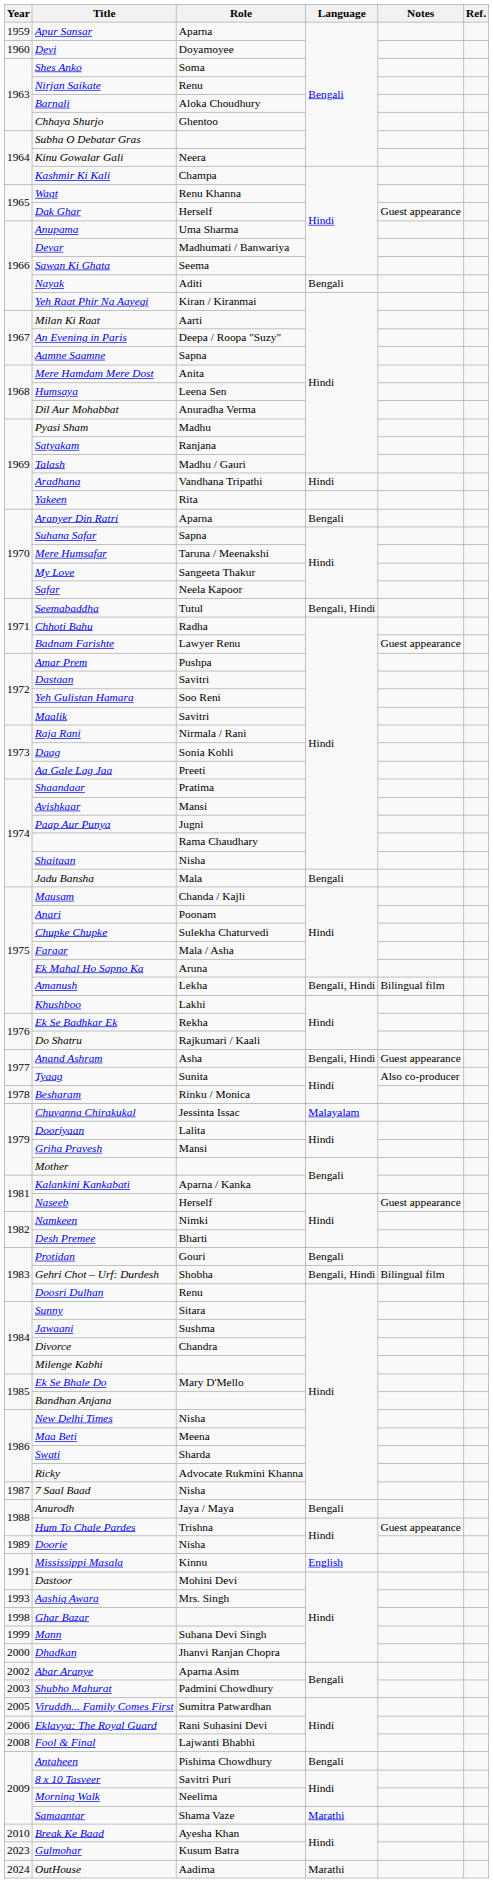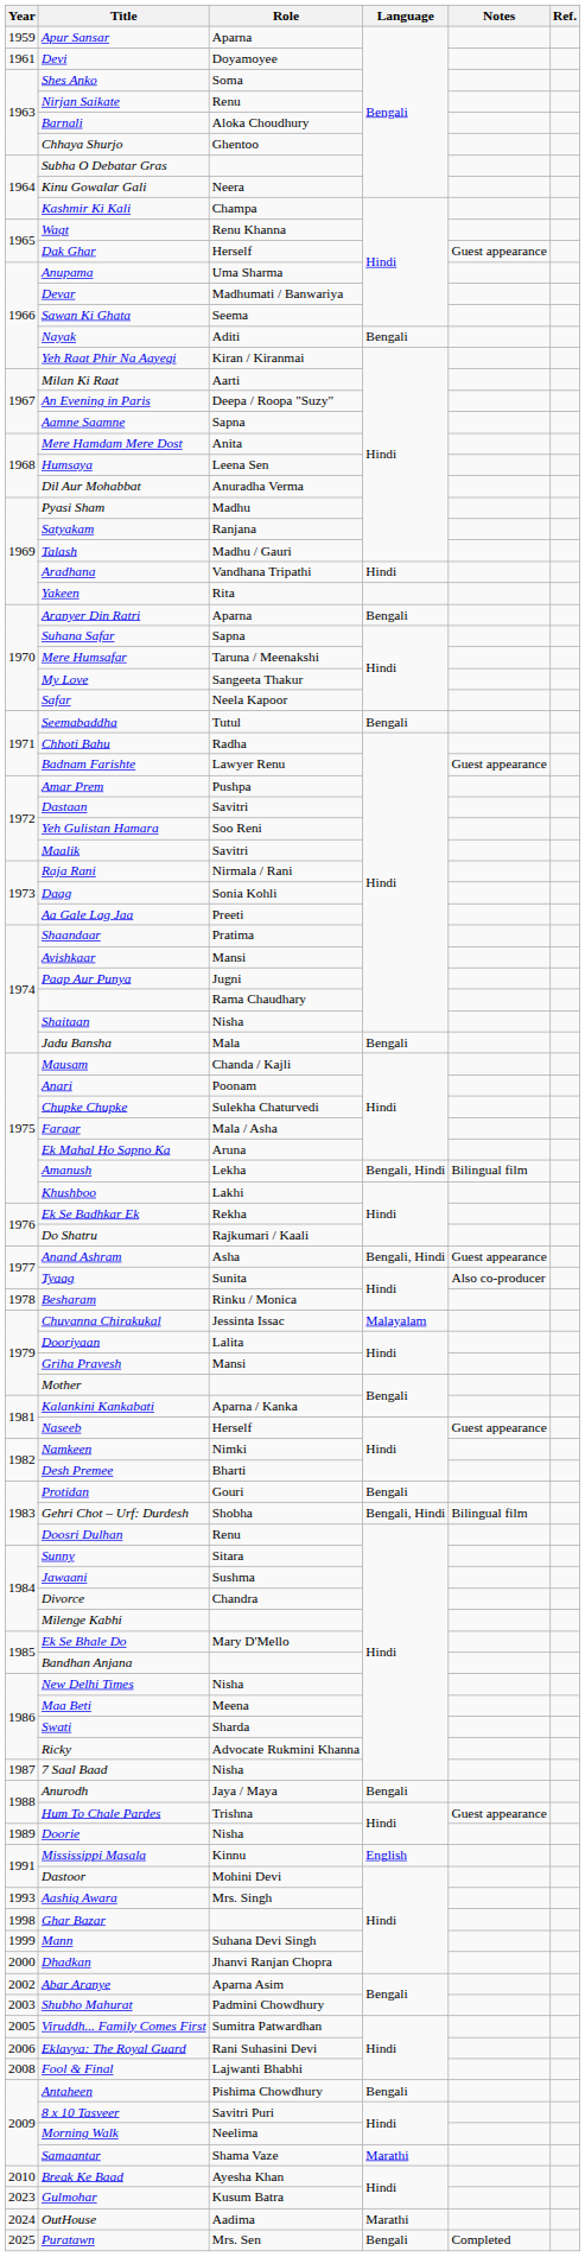 <table class="wikitable sortable">
 <tr>
 <th>Year</th>
 <th>Title</th>
 <th>Role</th>
 <th>Language</th>
 <th class="unsortable">Notes</th>
 <th class="unsortable">Ref.</th>
 </tr>
 <tr>
 <td>1959</td>
 <td><em><a href='#'>Apur Sansar</a></em></td>
 <td>Aparna</td>
 <td rowspan="8"><a href='#'>Bengali</a></td>
 <td></td>
 <td></td>
 </tr>
 <tr>
-<td>1960</td>
+<td>1961</td>
 <td><em><a href='#'>Devi</a></em></td>
 <td>Doyamoyee</td>
 <td></td>
 <td></td>
 </tr>
 <tr>
 <td rowspan="4">1963</td>
 <td><em><a href='#'>Shes Anko</a></em></td>
 <td>Soma</td>
 <td></td>
 <td></td>
 </tr>
 <tr>
 <td><em><a href='#'>Nirjan Saikate</a></em></td>
 <td>Renu</td>
 <td></td>
 <td></td>
 </tr>
 <tr>
 <td><em><a href='#'>Barnali</a></em></td>
 <td>Aloka Choudhury</td>
 <td></td>
 <td></td>
 </tr>
 <tr>
 <td><em>Chhaya Shurjo</em></td>
 <td>Ghentoo</td>
 <td></td>
 <td></td>
 </tr>
 <tr>
 <td rowspan="3">1964</td>
 <td><em>Subha O Debatar Gras</em></td>
 <td></td>
 <td></td>
 <td></td>
 </tr>
 <tr>
 <td><em>Kinu Gowalar Gali</em></td>
 <td>Neera</td>
 <td></td>
 <td></td>
 </tr>
 <tr>
 <td><em><a href='#'>Kashmir Ki Kali</a></em></td>
 <td>Champa</td>
 <td rowspan="6"><a href='#'>Hindi</a></td>
 <td></td>
 <td></td>
 </tr>
 <tr>
 <td rowspan="2">1965</td>
 <td><em><a href='#'>Waqt</a></em></td>
 <td>Renu Khanna</td>
 <td></td>
 <td></td>
 </tr>
 <tr>
 <td><em><a href='#'>Dak Ghar</a></em></td>
 <td>Herself</td>
 <td>Guest appearance</td>
 <td></td>
 </tr>
 <tr>
 <td rowspan="5">1966</td>
 <td><em><a href='#'>Anupama</a></em></td>
 <td>Uma Sharma</td>
 <td></td>
 <td></td>
 </tr>
 <tr>
 <td><em><a href='#'>Devar</a></em></td>
 <td>Madhumati / Banwariya</td>
 <td></td>
 <td></td>
 </tr>
 <tr>
 <td><em><a href='#'>Sawan Ki Ghata</a></em></td>
 <td>Seema</td>
 <td></td>
 <td></td>
 </tr>
 <tr>
 <td><em><a href='#'>Nayak</a></em></td>
 <td>Aditi</td>
 <td>Bengali</td>
 <td></td>
 <td></td>
 </tr>
 <tr>
 <td><em><a href='#'>Yeh Raat Phir Na Aayegi</a></em></td>
 <td>Kiran / Kiranmai</td>
 <td rowspan="10">Hindi</td>
 <td></td>
 <td></td>
 </tr>
 <tr>
 <td rowspan="3">1967</td>
 <td><em>Milan Ki Raat</em></td>
 <td>Aarti</td>
 <td></td>
 <td></td>
 </tr>
 <tr>
 <td><em><a href='#'>An Evening in Paris</a></em></td>
 <td>Deepa / Roopa "Suzy"</td>
 <td></td>
 <td></td>
 </tr>
 <tr>
 <td><em><a href='#'>Aamne Saamne</a></em></td>
 <td>Sapna</td>
 <td></td>
 <td></td>
 </tr>
 <tr>
 <td rowspan="3">1968</td>
 <td><em><a href='#'>Mere Hamdam Mere Dost</a></em></td>
 <td>Anita</td>
 <td></td>
 <td></td>
 </tr>
 <tr>
 <td><em><a href='#'>Humsaya</a></em></td>
 <td>Leena Sen</td>
 <td></td>
 <td></td>
 </tr>
 <tr>
 <td><em>Dil Aur Mohabbat</em></td>
 <td>Anuradha Verma</td>
 <td></td>
 <td></td>
 </tr>
 <tr>
 <td rowspan="5">1969</td>
 <td><em>Pyasi Sham</em></td>
 <td>Madhu</td>
 <td></td>
 <td></td>
 </tr>
 <tr>
 <td><em><a href='#'>Satyakam</a></em></td>
 <td>Ranjana</td>
 <td></td>
 <td></td>
 </tr>
 <tr>
 <td><em><a href='#'>Talash</a></em></td>
 <td>Madhu / Gauri</td>
 <td></td>
 <td></td>
 </tr>
 <tr>
 <td><em><a href='#'>Aradhana</a></em></td>
 <td>Vandhana Tripathi</td>
 <td>Hindi</td>
 <td></td>
 <td></td>
 </tr>
 <tr>
 <td><em><a href='#'>Yakeen</a></em></td>
 <td>Rita</td>
 <td></td>
 <td></td>
 <td></td>
 </tr>
 <tr>
 <td rowspan="5">1970</td>
 <td><em><a href='#'>Aranyer Din Ratri</a></em></td>
 <td>Aparna</td>
 <td>Bengali</td>
 <td></td>
 <td></td>
 </tr>
 <tr>
 <td><em><a href='#'>Suhana Safar</a></em></td>
 <td>Sapna</td>
 <td rowspan="4">Hindi</td>
 <td></td>
 <td></td>
 </tr>
 <tr>
 <td><em><a href='#'>Mere Humsafar</a></em></td>
 <td>Taruna / Meenakshi</td>
 <td></td>
 <td></td>
 </tr>
 <tr>
 <td><em><a href='#'>My Love</a></em></td>
 <td>Sangeeta Thakur</td>
 <td></td>
 <td></td>
 </tr>
 <tr>
 <td><em><a href='#'>Safar</a></em></td>
 <td>Neela Kapoor</td>
 <td></td>
 <td></td>
 </tr>
 <tr>
 <td rowspan="3">1971</td>
 <td><em><a href='#'>Seemabaddha</a></em></td>
 <td>Tutul</td>
-<td>Bengali, Hindi</td>
+<td>Bengali</td>
 <td></td>
 <td></td>
 </tr>
 <tr>
 <td><em><a href='#'>Chhoti Bahu</a></em></td>
 <td>Radha</td>
 <td rowspan="14">Hindi</td>
 <td></td>
 <td></td>
 </tr>
 <tr>
 <td><em><a href='#'>Badnam Farishte</a></em></td>
 <td>Lawyer Renu</td>
 <td>Guest appearance</td>
 <td></td>
 </tr>
 <tr>
 <td rowspan="4">1972</td>
 <td><em><a href='#'>Amar Prem</a></em></td>
 <td>Pushpa</td>
 <td></td>
 <td></td>
 </tr>
 <tr>
 <td><em><a href='#'>Dastaan</a></em></td>
 <td>Savitri</td>
 <td></td>
 <td></td>
 </tr>
 <tr>
 <td><em><a href='#'>Yeh Gulistan Hamara</a></em></td>
 <td>Soo Reni</td>
 <td></td>
 <td></td>
 </tr>
 <tr>
 <td><em><a href='#'>Maalik</a></em></td>
 <td>Savitri</td>
 <td></td>
 <td></td>
 </tr>
 <tr>
 <td rowspan="3">1973</td>
 <td><em><a href='#'>Raja Rani</a></em></td>
 <td>Nirmala / Rani</td>
 <td></td>
 <td></td>
 </tr>
 <tr>
 <td><em><a href='#'>Daag</a></em></td>
 <td>Sonia Kohli</td>
 <td></td>
 <td></td>
 </tr>
 <tr>
 <td><em><a href='#'>Aa Gale Lag Jaa</a></em></td>
 <td>Preeti</td>
 <td></td>
 <td></td>
 </tr>
 <tr>
 <td rowspan="6">1974</td>
 <td><em><a href='#'>Shaandaar</a></em></td>
 <td>Pratima</td>
 <td></td>
 <td></td>
 </tr>
 <tr>
 <td><em><a href='#'>Avishkaar</a></em></td>
 <td>Mansi</td>
 <td></td>
 <td></td>
 </tr>
 <tr>
 <td><em><a href='#'>Paap Aur Punya</a></em></td>
 <td>Jugni</td>
 <td></td>
 <td></td>
 </tr>
 <tr>
 <td></td>
 <td>Rama Chaudhary</td>
 <td></td>
 <td></td>
 </tr>
 <tr>
 <td><em><a href='#'>Shaitaan</a></em></td>
 <td>Nisha</td>
 <td></td>
 <td></td>
 </tr>
 <tr>
 <td><em>Jadu Bansha</em></td>
 <td>Mala</td>
 <td>Bengali</td>
 <td></td>
 <td></td>
 </tr>
 <tr>
 <td rowspan="7">1975</td>
 <td><em><a href='#'>Mausam</a></em></td>
 <td>Chanda / Kajli</td>
 <td rowspan="5">Hindi</td>
 <td></td>
 <td></td>
 </tr>
 <tr>
 <td><em><a href='#'>Anari</a></em></td>
 <td>Poonam</td>
 <td></td>
 <td></td>
 </tr>
 <tr>
 <td><em><a href='#'>Chupke Chupke</a></em></td>
 <td>Sulekha Chaturvedi</td>
 <td></td>
 <td></td>
 </tr>
 <tr>
 <td><em><a href='#'>Faraar</a></em></td>
 <td>Mala / Asha</td>
 <td></td>
 <td></td>
 </tr>
 <tr>
 <td><em><a href='#'>Ek Mahal Ho Sapno Ka</a></em></td>
 <td>Aruna</td>
 <td></td>
 <td></td>
 </tr>
 <tr>
 <td><em><a href='#'>Amanush</a></em></td>
 <td>Lekha</td>
 <td>Bengali, Hindi</td>
 <td>Bilingual film</td>
 <td></td>
 </tr>
 <tr>
 <td><em><a href='#'>Khushboo</a></em></td>
 <td>Lakhi</td>
 <td rowspan="3">Hindi</td>
 <td></td>
 <td></td>
 </tr>
 <tr>
 <td rowspan="2">1976</td>
 <td><em><a href='#'>Ek Se Badhkar Ek</a></em></td>
 <td>Rekha</td>
 <td></td>
 <td></td>
 </tr>
 <tr>
 <td><em>Do Shatru</em></td>
 <td>Rajkumari / Kaali</td>
 <td></td>
 <td></td>
 </tr>
 <tr>
 <td rowspan="2">1977</td>
 <td><em><a href='#'>Anand Ashram</a></em></td>
 <td>Asha</td>
 <td>Bengali, Hindi</td>
 <td>Guest appearance</td>
 <td></td>
 </tr>
 <tr>
 <td><em><a href='#'>Tyaag</a></em></td>
 <td>Sunita</td>
 <td rowspan="2">Hindi</td>
 <td>Also co-producer</td>
 <td></td>
 </tr>
 <tr>
 <td>1978</td>
 <td><em><a href='#'>Besharam</a></em></td>
 <td>Rinku / Monica</td>
 <td></td>
 <td></td>
 </tr>
 <tr>
 <td rowspan="4">1979</td>
 <td><em><a href='#'>Chuvanna Chirakukal</a></em></td>
 <td>Jessinta Issac</td>
 <td><a href='#'>Malayalam</a></td>
 <td></td>
 <td></td>
 </tr>
 <tr>
 <td><em><a href='#'>Dooriyaan</a></em></td>
 <td>Lalita</td>
 <td rowspan="2">Hindi</td>
 <td></td>
 <td></td>
 </tr>
 <tr>
 <td><em><a href='#'>Griha Pravesh</a></em></td>
 <td>Mansi</td>
 <td></td>
 <td></td>
 </tr>
 <tr>
 <td><em>Mother</em></td>
 <td></td>
 <td rowspan="2">Bengali</td>
 <td></td>
 <td></td>
 </tr>
 <tr>
 <td rowspan="2">1981</td>
 <td><em><a href='#'>Kalankini Kankabati</a></em></td>
 <td>Aparna / Kanka</td>
 <td></td>
 <td></td>
 </tr>
 <tr>
 <td><em><a href='#'>Naseeb</a></em></td>
 <td>Herself</td>
 <td rowspan="3">Hindi</td>
 <td>Guest appearance</td>
 <td></td>
 </tr>
 <tr>
 <td rowspan="2">1982</td>
 <td><em><a href='#'>Namkeen</a></em></td>
 <td>Nimki</td>
 <td></td>
 <td></td>
 </tr>
 <tr>
 <td><em><a href='#'>Desh Premee</a></em></td>
 <td>Bharti</td>
 <td></td>
 <td></td>
 </tr>
 <tr>
 <td rowspan="3">1983</td>
 <td><em><a href='#'>Protidan</a></em></td>
 <td>Gouri</td>
 <td>Bengali</td>
 <td></td>
 <td></td>
 </tr>
 <tr>
 <td><em>Gehri Chot – Urf: Durdesh</em></td>
 <td>Shobha</td>
 <td>Bengali, Hindi</td>
 <td>Bilingual film</td>
 <td></td>
 </tr>
 <tr>
 <td><em><a href='#'>Doosri Dulhan</a></em></td>
 <td>Renu</td>
 <td rowspan="12">Hindi</td>
 <td></td>
 <td></td>
 </tr>
 <tr>
 <td rowspan="4">1984</td>
 <td><em><a href='#'>Sunny</a></em></td>
 <td>Sitara</td>
 <td></td>
 <td></td>
 </tr>
 <tr>
 <td><em><a href='#'>Jawaani</a></em></td>
 <td>Sushma</td>
 <td></td>
 <td></td>
 </tr>
 <tr>
 <td><em>Divorce</em></td>
 <td>Chandra</td>
 <td></td>
 <td></td>
 </tr>
 <tr>
 <td><em>Milenge Kabhi</em></td>
 <td></td>
 <td></td>
 <td></td>
 </tr>
 <tr>
 <td rowspan="2">1985</td>
 <td><em><a href='#'>Ek Se Bhale Do</a></em></td>
 <td>Mary D'Mello</td>
 <td></td>
 <td></td>
 </tr>
 <tr>
 <td><em>Bandhan Anjana</em></td>
 <td></td>
 <td></td>
 <td></td>
 </tr>
 <tr>
 <td rowspan="4">1986</td>
 <td><em><a href='#'>New Delhi Times</a></em></td>
 <td>Nisha</td>
 <td></td>
 <td></td>
 </tr>
 <tr>
 <td><em><a href='#'>Maa Beti</a></em></td>
 <td>Meena</td>
 <td></td>
 <td></td>
 </tr>
 <tr>
 <td><em><a href='#'>Swati</a></em></td>
 <td>Sharda</td>
 <td></td>
 <td></td>
 </tr>
 <tr>
 <td><em>Ricky</em></td>
 <td>Advocate Rukmini Khanna</td>
 <td></td>
 <td></td>
 </tr>
 <tr>
 <td>1987</td>
 <td><em>7 Saal Baad</em></td>
 <td>Nisha</td>
 <td></td>
 <td></td>
 </tr>
 <tr>
 <td rowspan="2">1988</td>
 <td><em>Anurodh</em></td>
 <td>Jaya / Maya</td>
 <td>Bengali</td>
 <td></td>
 <td></td>
 </tr>
 <tr>
 <td><em><a href='#'>Hum To Chale Pardes</a></em></td>
 <td>Trishna</td>
 <td rowspan="2">Hindi</td>
 <td>Guest appearance</td>
 <td></td>
 </tr>
 <tr>
 <td>1989</td>
 <td><em><a href='#'>Doorie</a></em></td>
 <td>Nisha</td>
 <td></td>
 <td></td>
 </tr>
 <tr>
 <td rowspan="2">1991</td>
 <td><em><a href='#'>Mississippi Masala</a></em></td>
 <td>Kinnu</td>
 <td><a href='#'>English</a></td>
 <td></td>
 <td></td>
 </tr>
 <tr>
 <td><em>Dastoor</em></td>
 <td>Mohini Devi</td>
 <td rowspan="5">Hindi</td>
 <td></td>
 <td></td>
 </tr>
 <tr>
 <td>1993</td>
 <td><em><a href='#'>Aashiq Awara</a></em></td>
 <td>Mrs. Singh</td>
 <td></td>
 <td></td>
 </tr>
 <tr>
 <td>1998</td>
 <td><em><a href='#'>Ghar Bazar</a></em></td>
 <td></td>
 <td></td>
 <td></td>
 </tr>
 <tr>
 <td>1999</td>
 <td><em><a href='#'>Mann</a></em></td>
 <td>Suhana Devi Singh</td>
 <td></td>
 <td></td>
 </tr>
 <tr>
 <td>2000</td>
 <td><em><a href='#'>Dhadkan</a></em></td>
 <td>Jhanvi Ranjan Chopra</td>
 <td></td>
 <td></td>
 </tr>
 <tr>
 <td>2002</td>
 <td><em><a href='#'>Abar Aranye</a></em></td>
 <td>Aparna Asim</td>
 <td rowspan="2">Bengali</td>
 <td></td>
 <td></td>
 </tr>
 <tr>
 <td>2003</td>
 <td><em><a href='#'>Shubho Mahurat</a></em></td>
 <td>Padmini Chowdhury</td>
 <td></td>
 <td></td>
 </tr>
 <tr>
 <td>2005</td>
 <td><em><a href='#'>Viruddh... Family Comes First</a></em></td>
 <td>Sumitra Patwardhan</td>
 <td rowspan="3">Hindi</td>
 <td></td>
 <td></td>
 </tr>
 <tr>
 <td>2006</td>
 <td><em><a href='#'>Eklavya: The Royal Guard</a></em></td>
 <td>Rani Suhasini Devi</td>
 <td></td>
 <td></td>
 </tr>
 <tr>
 <td>2008</td>
 <td><em><a href='#'>Fool & Final</a></em></td>
 <td>Lajwanti Bhabhi</td>
 <td></td>
 <td></td>
 </tr>
 <tr>
 <td rowspan="4">2009</td>
 <td><em><a href='#'>Antaheen</a></em></td>
 <td>Pishima Chowdhury</td>
 <td>Bengali</td>
 <td></td>
 <td></td>
 </tr>
 <tr>
 <td><em><a href='#'>8 x 10 Tasveer</a></em></td>
 <td>Savitri Puri</td>
 <td rowspan="2">Hindi</td>
 <td></td>
 <td></td>
 </tr>
 <tr>
 <td><em><a href='#'>Morning Walk</a></em></td>
 <td>Neelima</td>
 <td></td>
 <td></td>
 </tr>
 <tr>
 <td><em><a href='#'>Samaantar</a></em></td>
 <td>Shama Vaze</td>
 <td><a href='#'>Marathi</a></td>
 <td></td>
 <td></td>
 </tr>
 <tr>
 <td>2010</td>
 <td><em><a href='#'>Break Ke Baad</a></em></td>
 <td>Ayesha Khan</td>
 <td rowspan="2">Hindi</td>
 <td></td>
 <td></td>
 </tr>
 <tr>
 <td>2023</td>
 <td><em><a href='#'>Gulmohar</a></em></td>
 <td>Kusum Batra</td>
 <td></td>
 <td></td>
 </tr>
 <tr>
 <td>2024</td>
 <td><em>OutHouse</em></td>
 <td>Aadima</td>
 <td>Marathi</td>
 <td></td>
 <td></td>
 </tr>
+<tr>
+<td>2025</td>
+<td><em><a href='#'>Puratawn</a></em></td>
+<td>Mrs. Sen</td>
+<td>Bengali</td>
+<td>Completed</td>
+<td></td>
+</tr>
 </table>
